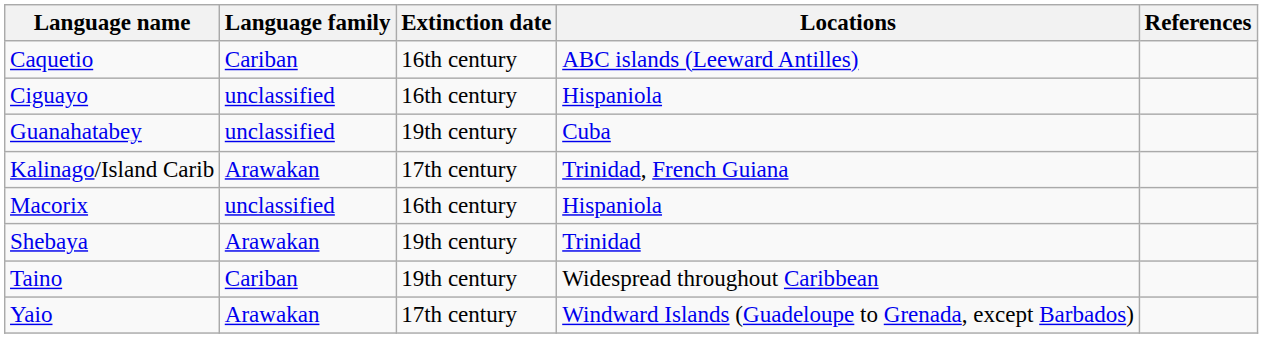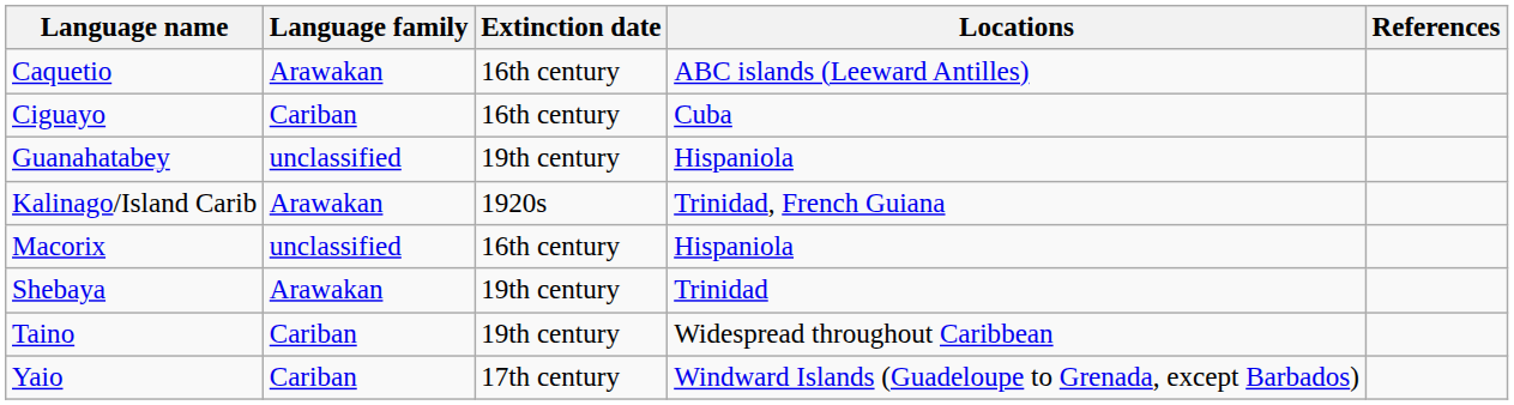 <table class="wikitable sortable">
 <tr>
 <th>Language name</th>
 <th>Language family</th>
 <th>Extinction date</th>
 <th>Locations</th>
 <th>References</th>
 </tr>
 <tr>
 <td><a href='#'>Caquetio</a></td>
-<td><a href='#'>Cariban</a></td>
+<td><a href='#'>Arawakan</a></td>
 <td>16th century</td>
 <td><a href='#'>ABC islands (Leeward Antilles)</a></td>
 <td></td>
 </tr>
 <tr>
 <td><a href='#'>Ciguayo</a></td>
-<td><a href='#'>unclassified</a></td>
+<td><a href='#'>Cariban</a></td>
 <td>16th century</td>
-<td><a href='#'>Hispaniola</a></td>
+<td><a href='#'>Cuba</a></td>
 <td></td>
 </tr>
 <tr>
 <td><a href='#'>Guanahatabey</a></td>
 <td><a href='#'>unclassified</a></td>
 <td>19th century</td>
-<td><a href='#'>Cuba</a></td>
+<td><a href='#'>Hispaniola</a></td>
 <td></td>
 </tr>
 <tr>
 <td><a href='#'>Kalinago</a>/Island Carib</td>
 <td><a href='#'>Arawakan</a></td>
-<td>17th century</td>
+<td>1920s</td>
 <td><a href='#'>Trinidad</a>, <a href='#'>French Guiana</a></td>
 <td></td>
 </tr>
 <tr>
 <td><a href='#'>Macorix</a></td>
 <td><a href='#'>unclassified</a></td>
 <td>16th century</td>
 <td><a href='#'>Hispaniola</a></td>
 <td></td>
 </tr>
 <tr>
 <td><a href='#'>Shebaya</a></td>
 <td><a href='#'>Arawakan</a></td>
 <td>19th century</td>
 <td><a href='#'>Trinidad</a></td>
 <td></td>
 </tr>
 <tr>
 <td><a href='#'>Taino</a></td>
 <td><a href='#'>Cariban</a></td>
 <td>19th century</td>
 <td>Widespread throughout <a href='#'>Caribbean</a></td>
 <td></td>
 </tr>
 <tr>
 <td><a href='#'>Yaio</a></td>
-<td><a href='#'>Arawakan</a></td>
+<td><a href='#'>Cariban</a></td>
 <td>17th century</td>
 <td><a href='#'>Windward Islands</a> (<a href='#'>Guadeloupe</a> to <a href='#'>Grenada</a>, except <a href='#'>Barbados</a>)</td>
 <td></td>
 </tr>
 </table>
